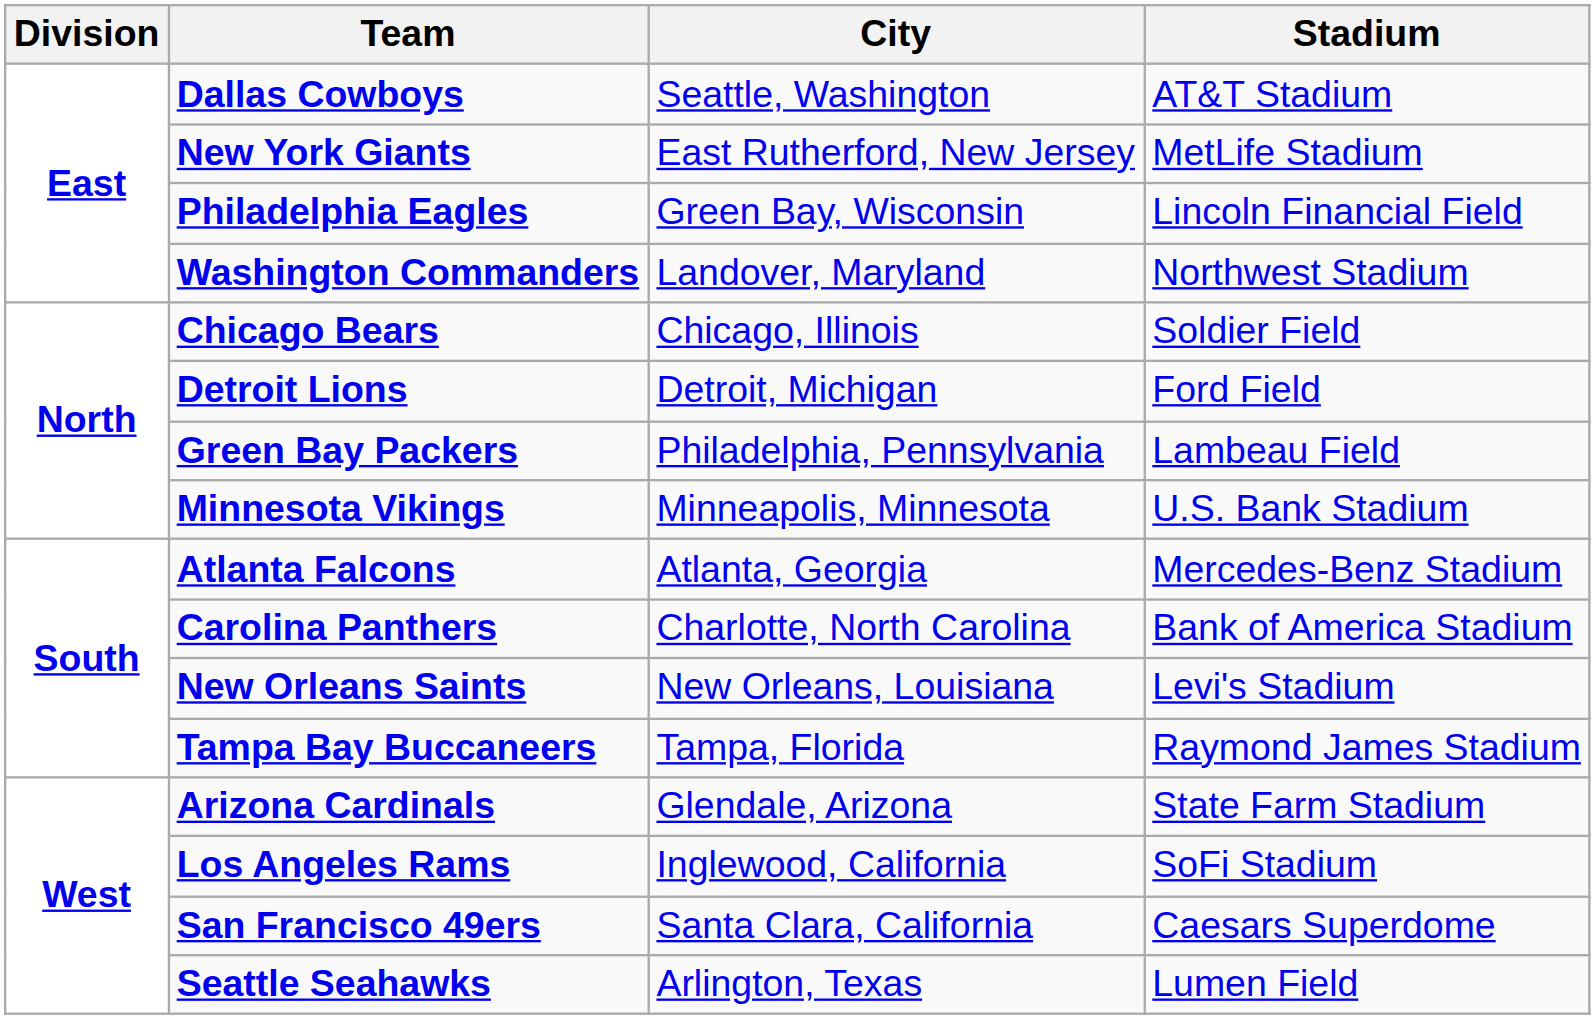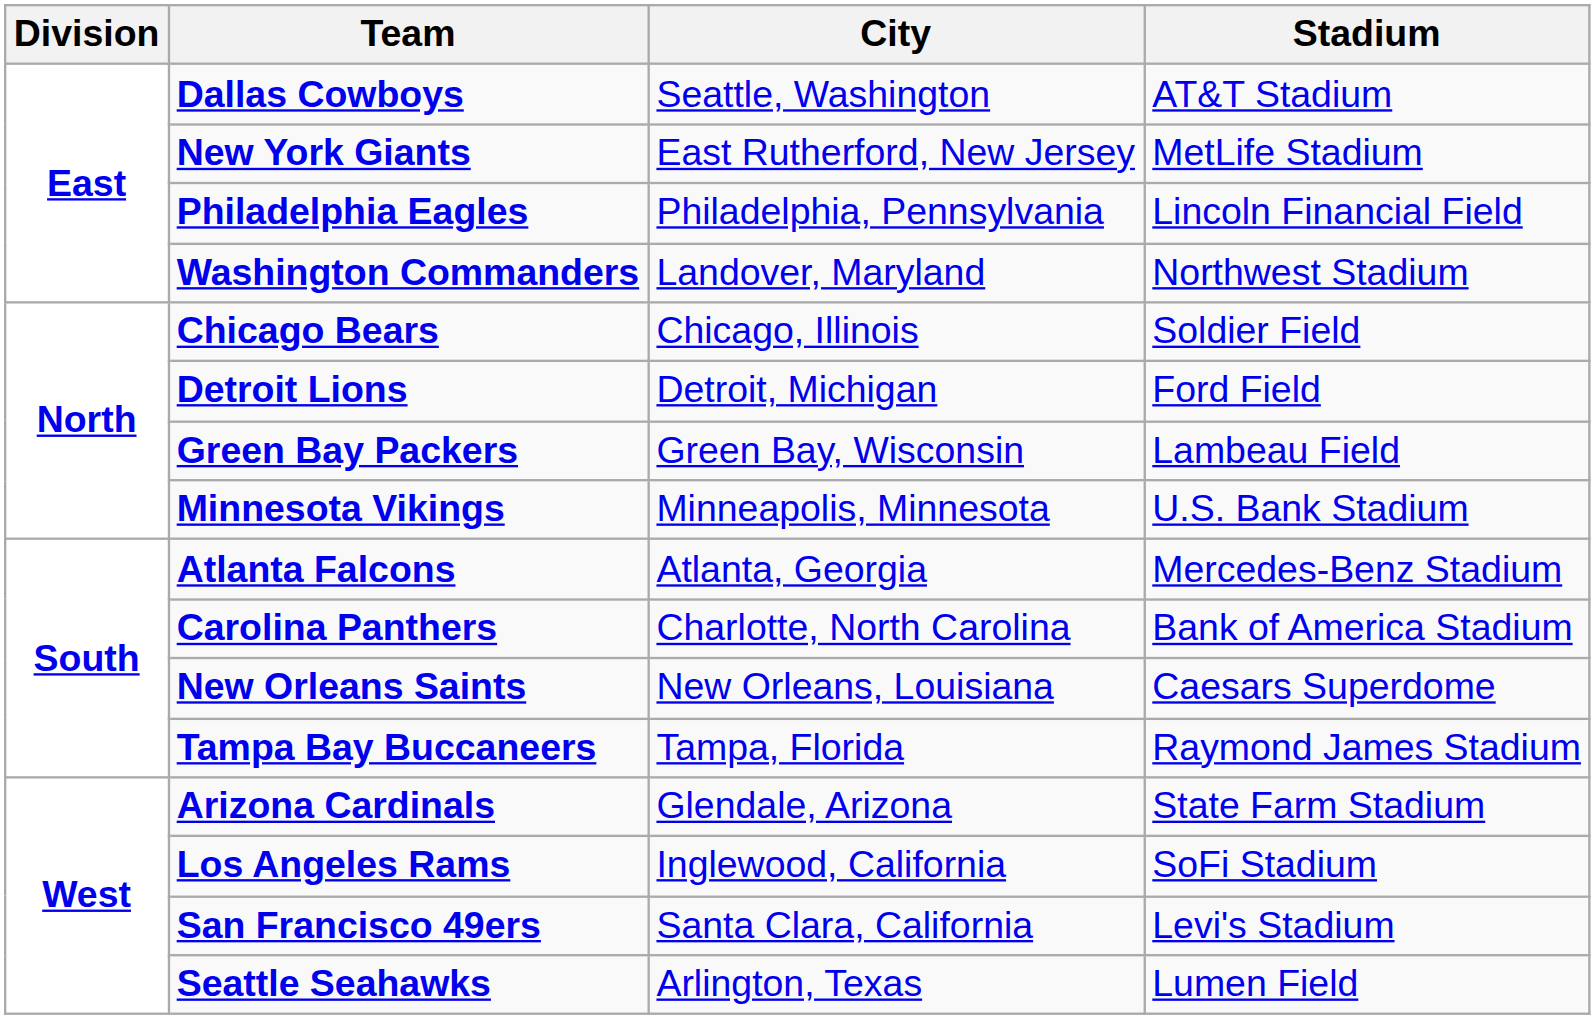 <table class="wikitable" style="text-align:left">
 <tr>
 <th>Division</th>
 <th>Team</th>
 <th>City</th>
 <th>Stadium</th>
 </tr>
 <tr>
 <th style=background:white rowspan=4><a href='#'>East</a></th>
 <td><strong><a href='#'>Dallas Cowboys</a></strong></td>
 <td><a href='#'>Seattle, Washington</a></td>
 <td><a href='#'>AT&T Stadium</a></td>
 </tr>
 <tr>
 <td><strong><a href='#'>New York Giants</a></strong></td>
 <td><a href='#'>East Rutherford, New Jersey</a></td>
 <td><a href='#'>MetLife Stadium</a></td>
 </tr>
 <tr>
 <td><strong><a href='#'>Philadelphia Eagles</a></strong></td>
-<td><a href='#'>Green Bay, Wisconsin</a></td>
+<td><a href='#'>Philadelphia, Pennsylvania</a></td>
 <td><a href='#'>Lincoln Financial Field</a></td>
 </tr>
 <tr>
 <td><strong><a href='#'>Washington Commanders</a></strong></td>
 <td><a href='#'>Landover, Maryland</a></td>
 <td><a href='#'>Northwest Stadium</a></td>
 </tr>
 <tr>
 <th style=background:white rowspan=4><a href='#'>North</a></th>
 <td><strong><a href='#'>Chicago Bears</a></strong></td>
 <td><a href='#'>Chicago, Illinois</a></td>
 <td><a href='#'>Soldier Field</a></td>
 </tr>
 <tr>
 <td><strong><a href='#'>Detroit Lions</a></strong></td>
 <td><a href='#'>Detroit, Michigan</a></td>
 <td><a href='#'>Ford Field</a></td>
 </tr>
 <tr>
 <td><strong><a href='#'>Green Bay Packers</a></strong></td>
-<td><a href='#'>Philadelphia, Pennsylvania</a></td>
+<td><a href='#'>Green Bay, Wisconsin</a></td>
 <td><a href='#'>Lambeau Field</a></td>
 </tr>
 <tr>
 <td><strong><a href='#'>Minnesota Vikings</a></strong></td>
 <td><a href='#'>Minneapolis, Minnesota</a></td>
 <td><a href='#'>U.S. Bank Stadium</a></td>
 </tr>
 <tr>
 <th style=background:white rowspan=4><a href='#'>South</a></th>
 <td><strong><a href='#'>Atlanta Falcons</a></strong></td>
 <td><a href='#'>Atlanta, Georgia</a></td>
 <td><a href='#'>Mercedes-Benz Stadium</a></td>
 </tr>
 <tr>
 <td><strong><a href='#'>Carolina Panthers</a></strong></td>
 <td><a href='#'>Charlotte, North Carolina</a></td>
 <td><a href='#'>Bank of America Stadium</a></td>
 </tr>
 <tr>
 <td><strong><a href='#'>New Orleans Saints</a></strong></td>
 <td><a href='#'>New Orleans, Louisiana</a></td>
-<td><a href='#'>Levi's Stadium</a></td>
+<td><a href='#'>Caesars Superdome</a></td>
 </tr>
 <tr>
 <td><strong><a href='#'>Tampa Bay Buccaneers</a></strong></td>
 <td><a href='#'>Tampa, Florida</a></td>
 <td><a href='#'>Raymond James Stadium</a></td>
 </tr>
 <tr>
 <th style=background:white rowspan=4><a href='#'>West</a></th>
 <td><strong><a href='#'>Arizona Cardinals</a></strong></td>
 <td><a href='#'>Glendale, Arizona</a></td>
 <td><a href='#'>State Farm Stadium</a></td>
 </tr>
 <tr>
 <td><strong><a href='#'>Los Angeles Rams</a></strong></td>
 <td><a href='#'>Inglewood, California</a></td>
 <td><a href='#'>SoFi Stadium</a></td>
 </tr>
 <tr>
 <td><strong><a href='#'>San Francisco 49ers</a></strong></td>
 <td><a href='#'>Santa Clara, California</a></td>
-<td><a href='#'>Caesars Superdome</a></td>
+<td><a href='#'>Levi's Stadium</a></td>
 </tr>
 <tr>
 <td><strong><a href='#'>Seattle Seahawks</a></strong></td>
 <td><a href='#'>Arlington, Texas</a></td>
 <td><a href='#'>Lumen Field</a></td>
 </tr>
 </table>
